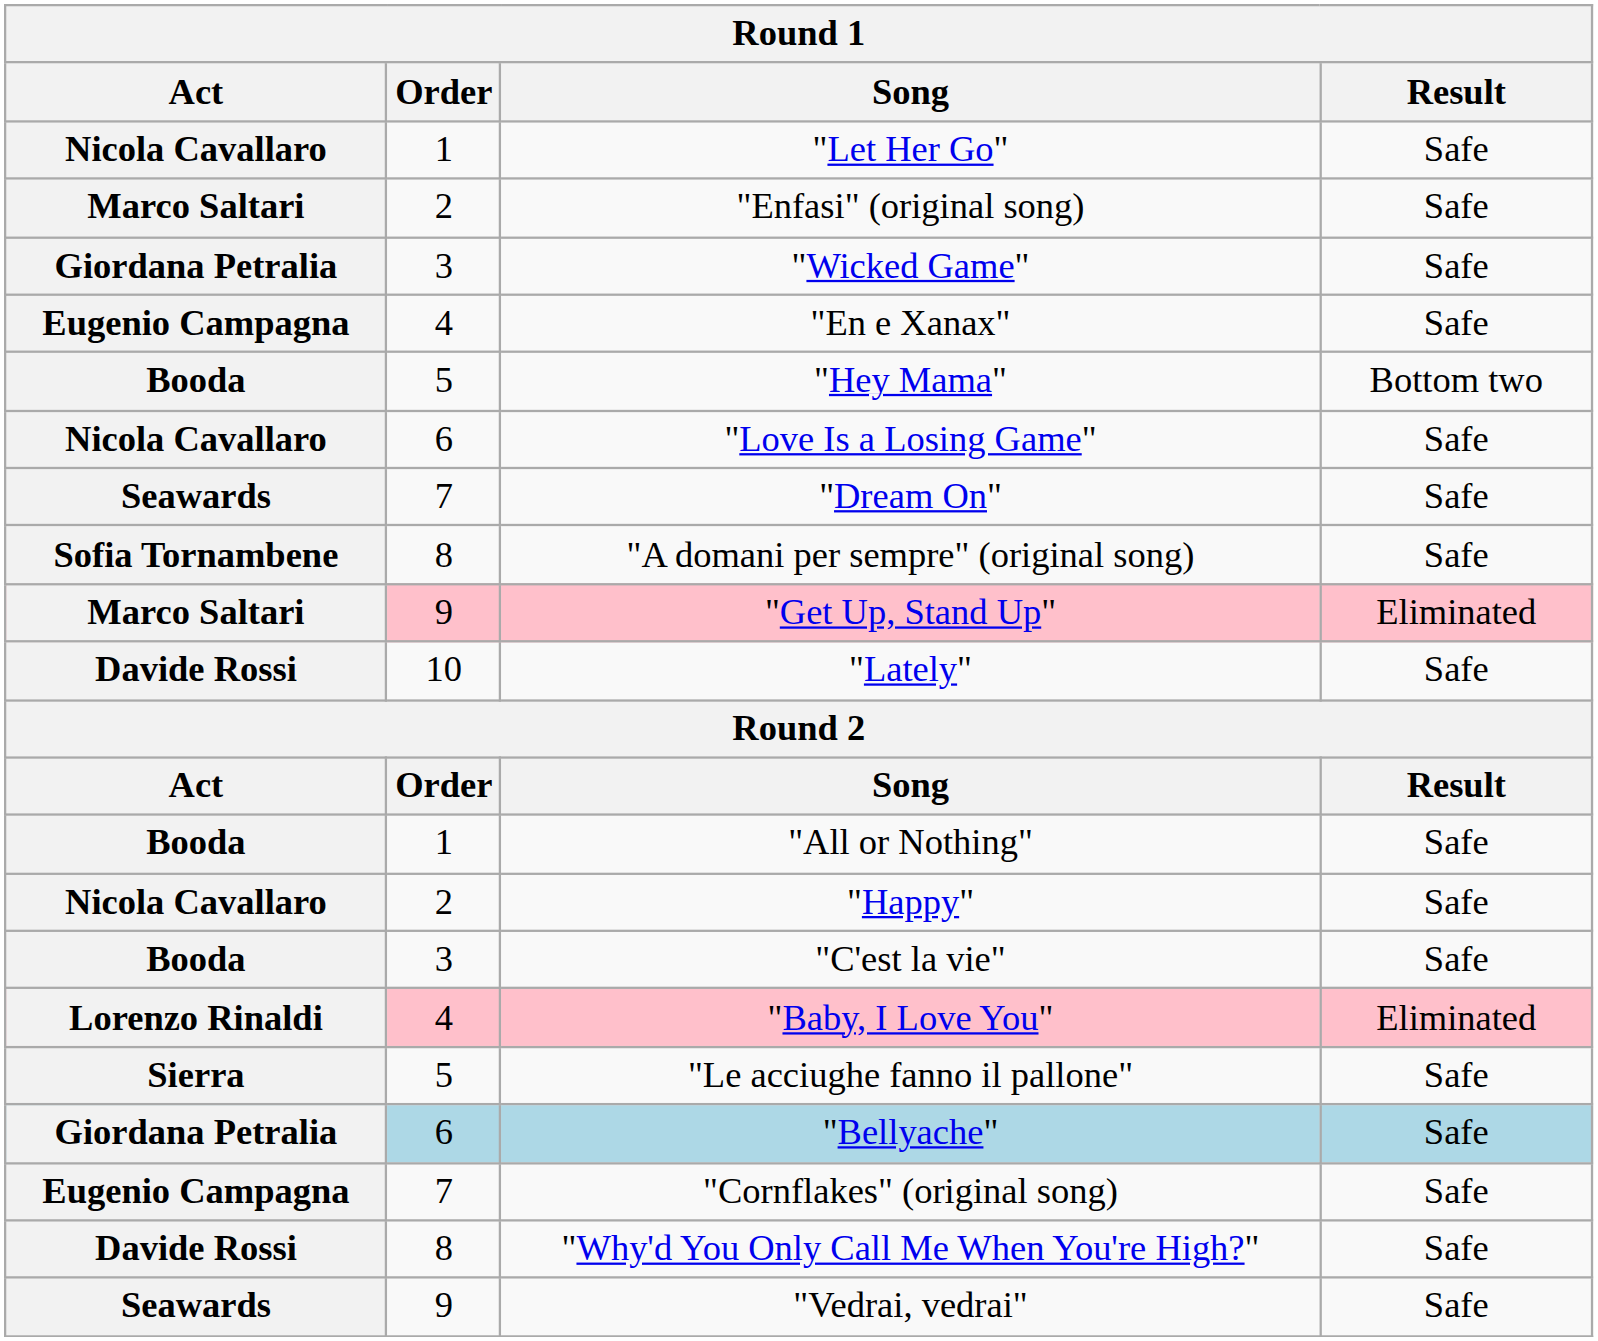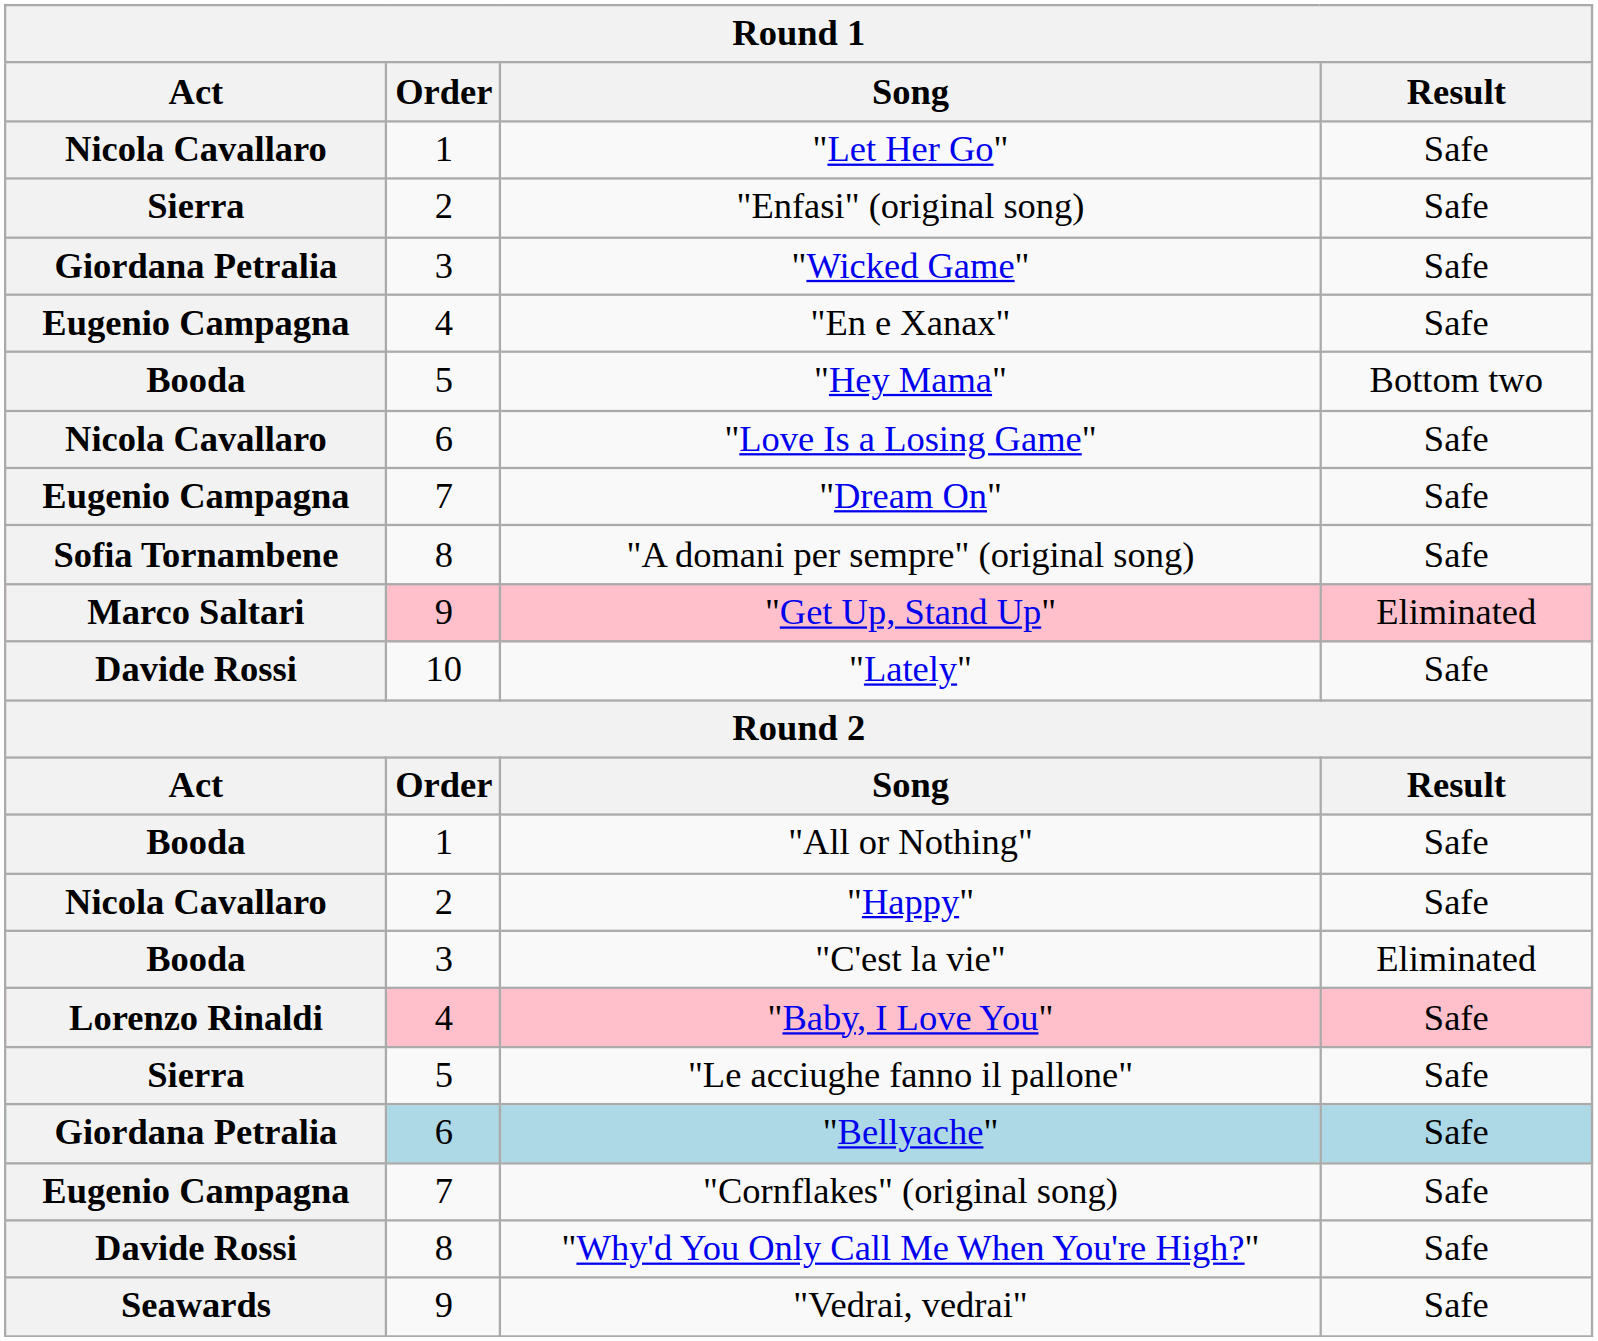 <table class="wikitable plainrowheaders" style="text-align:center;">
 <tr>
 <th colspan="4">Round 1</th>
 </tr>
 <tr>
 <th scope="col" style="width:10em;">Act</th>
 <th scope="col">Order</th>
 <th scope="col" style="width:22em;">Song</th>
 <th scope="col" style="width:7em;">Result</th>
 </tr>
 <tr>
 <th scope="row">Nicola Cavallaro</th>
 <td>1</td>
 <td>"<a href='#'>Let Her Go</a>"</td>
 <td>Safe</td>
 </tr>
 <tr>
-<th scope="row">Marco Saltari</th>
+<th scope="row">Sierra</th>
 <td>2</td>
 <td>"Enfasi" (original song)</td>
 <td>Safe</td>
 </tr>
 <tr>
 <th scope="row">Giordana Petralia</th>
 <td>3</td>
 <td>"<a href='#'>Wicked Game</a>"</td>
 <td>Safe</td>
 </tr>
 <tr>
 <th scope="row">Eugenio Campagna</th>
 <td>4</td>
 <td>"En e Xanax"</td>
 <td>Safe</td>
 </tr>
 <tr>
 <th scope="row">Booda</th>
 <td>5</td>
 <td>"<a href='#'>Hey Mama</a>"</td>
 <td>Bottom two</td>
 </tr>
 <tr>
 <th scope="row">Nicola Cavallaro</th>
 <td>6</td>
 <td>"<a href='#'>Love Is a Losing Game</a>"</td>
 <td>Safe</td>
 </tr>
 <tr>
-<th scope="row">Seawards</th>
+<th scope="row">Eugenio Campagna</th>
 <td>7</td>
 <td>"<a href='#'>Dream On</a>"</td>
 <td>Safe</td>
 </tr>
 <tr>
 <th scope="row">Sofia Tornambene</th>
 <td>8</td>
 <td>"A domani per sempre" (original song)</td>
 <td>Safe</td>
 </tr>
 <tr bgcolor=pink>
 <th scope="row">Marco Saltari</th>
 <td>9</td>
 <td>"<a href='#'>Get Up, Stand Up</a>"</td>
 <td>Eliminated</td>
 </tr>
 <tr>
 <th scope="row">Davide Rossi</th>
 <td>10</td>
 <td>"<a href='#'>Lately</a>"</td>
 <td>Safe</td>
 </tr>
 <tr>
 <th colspan="4">Round 2</th>
 </tr>
 <tr>
 <th scope="col" style="width:10em;">Act</th>
 <th scope="col">Order</th>
 <th scope="col" style="width:20em;">Song</th>
 <th scope="col" style="width:7em;">Result</th>
 </tr>
 <tr>
 <th scope="row">Booda</th>
 <td>1</td>
 <td>"All or Nothing"</td>
 <td>Safe</td>
 </tr>
 <tr>
 <th scope="row">Nicola Cavallaro</th>
 <td>2</td>
 <td>"<a href='#'>Happy</a>"</td>
 <td>Safe</td>
 </tr>
 <tr>
 <th scope="row">Booda</th>
 <td>3</td>
 <td>"C'est la vie"</td>
-<td>Safe</td>
+<td>Eliminated</td>
 </tr>
 <tr bgcolor=pink>
 <th scope="row">Lorenzo Rinaldi</th>
 <td>4</td>
 <td>"<a href='#'>Baby, I Love You</a>"</td>
-<td>Eliminated</td>
+<td>Safe</td>
 </tr>
 <tr>
 <th scope="row">Sierra</th>
 <td>5</td>
 <td>"Le acciughe fanno il pallone"</td>
 <td>Safe</td>
 </tr>
 <tr bgcolor=lightblue>
 <th scope="row">Giordana Petralia</th>
 <td>6</td>
 <td>"<a href='#'>Bellyache</a>"</td>
 <td>Safe</td>
 </tr>
 <tr>
 <th scope="row">Eugenio Campagna</th>
 <td>7</td>
 <td>"Cornflakes" (original song)</td>
 <td>Safe</td>
 </tr>
 <tr>
 <th scope="row">Davide Rossi</th>
 <td>8</td>
 <td>"<a href='#'>Why'd You Only Call Me When You're High?</a>"</td>
 <td>Safe</td>
 </tr>
 <tr>
 <th scope="row">Seawards</th>
 <td>9</td>
 <td>"Vedrai, vedrai"</td>
 <td>Safe</td>
 </tr>
 <tr>
 </tr>
 </table>
